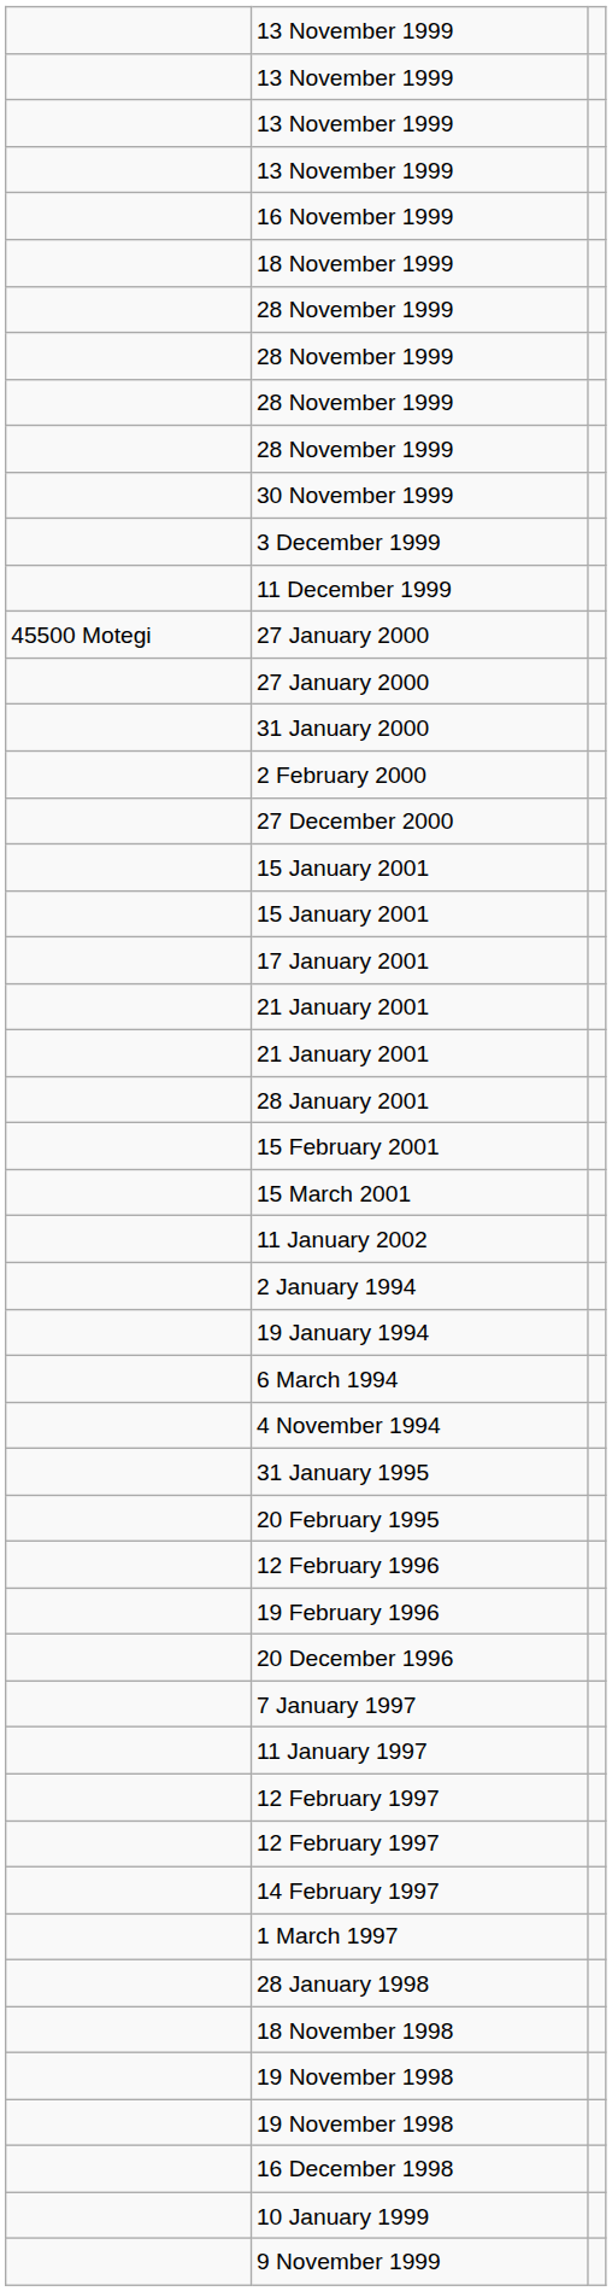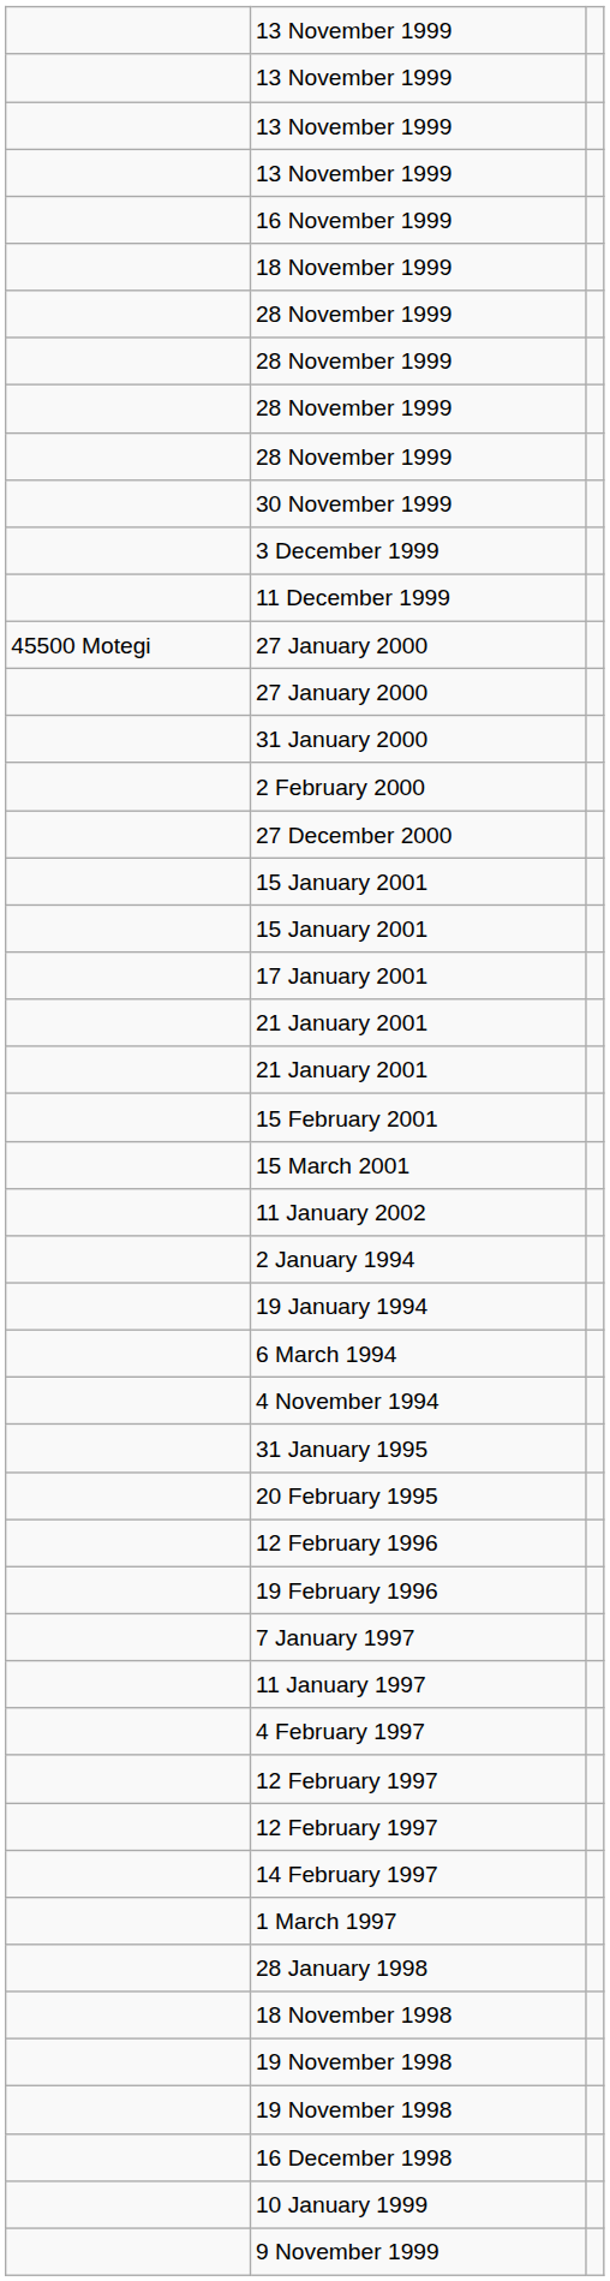 <table class="wikitable" style="font-size: 89%; float: left; width: 26em; margin-right: 1em; height: 1400px">
 <tr>
 <td></td>
 <td>13 November 1999</td>
 <td></td>
 </tr>
 <tr>
 <td></td>
 <td>13 November 1999</td>
 <td></td>
 </tr>
 <tr>
 <td></td>
 <td>13 November 1999</td>
 <td></td>
 </tr>
 <tr>
 <td></td>
 <td>13 November 1999</td>
 <td></td>
 </tr>
 <tr>
 <td></td>
 <td>16 November 1999</td>
 <td></td>
 </tr>
 <tr>
 <td></td>
 <td>18 November 1999</td>
 <td></td>
 </tr>
 <tr>
 <td></td>
 <td>28 November 1999</td>
 <td></td>
 </tr>
 <tr>
 <td></td>
 <td>28 November 1999</td>
 <td></td>
 </tr>
 <tr>
 <td></td>
 <td>28 November 1999</td>
 <td></td>
 </tr>
 <tr>
 <td></td>
 <td>28 November 1999</td>
 <td></td>
 </tr>
 <tr>
 <td></td>
 <td>30 November 1999</td>
 <td></td>
 </tr>
 <tr>
 <td></td>
 <td>3 December 1999</td>
 <td></td>
 </tr>
 <tr>
 <td></td>
 <td>11 December 1999</td>
 <td></td>
 </tr>
 <tr>
 <td>45500 Motegi</td>
 <td>27 January 2000</td>
 <td></td>
 </tr>
 <tr>
 <td></td>
 <td>27 January 2000</td>
 <td></td>
 </tr>
 <tr>
 <td></td>
 <td>31 January 2000</td>
 <td></td>
 </tr>
 <tr>
 <td></td>
 <td>2 February 2000</td>
 <td></td>
 </tr>
 <tr>
 <td></td>
 <td>27 December 2000</td>
 <td></td>
 </tr>
 <tr>
 <td></td>
 <td>15 January 2001</td>
 <td></td>
 </tr>
 <tr>
 <td></td>
 <td>15 January 2001</td>
 <td></td>
 </tr>
 <tr>
 <td></td>
 <td>17 January 2001</td>
 <td></td>
 </tr>
 <tr>
 <td></td>
 <td>21 January 2001</td>
 <td></td>
 </tr>
 <tr>
 <td></td>
 <td>21 January 2001</td>
 <td></td>
 </tr>
 <tr>
 <td></td>
-<td>28 January 2001</td>
-<td></td>
-</tr>
-<tr>
-<td></td>
 <td>15 February 2001</td>
 <td></td>
 </tr>
 <tr>
 <td></td>
 <td>15 March 2001</td>
 <td></td>
 </tr>
 <tr>
 <td></td>
 <td>11 January 2002</td>
 <td></td>
 </tr>
 <tr>
 <td></td>
 <td>2 January 1994</td>
 <td></td>
 </tr>
 <tr>
 <td></td>
 <td>19 January 1994</td>
 <td></td>
 </tr>
 <tr>
 <td></td>
 <td>6 March 1994</td>
 <td></td>
 </tr>
 <tr>
 <td></td>
 <td>4 November 1994</td>
 <td></td>
 </tr>
 <tr>
 <td></td>
 <td>31 January 1995</td>
 <td></td>
 </tr>
 <tr>
 <td></td>
 <td>20 February 1995</td>
 <td></td>
 </tr>
 <tr>
 <td></td>
 <td>12 February 1996</td>
 <td></td>
 </tr>
 <tr>
 <td></td>
 <td>19 February 1996</td>
 <td></td>
 </tr>
 <tr>
 <td></td>
-<td>20 December 1996</td>
-<td></td>
-</tr>
-<tr>
-<td></td>
 <td>7 January 1997</td>
 <td></td>
 </tr>
 <tr>
 <td></td>
 <td>11 January 1997</td>
+<td></td>
+</tr>
+<tr>
+<td></td>
+<td>4 February 1997</td>
 <td></td>
 </tr>
 <tr>
 <td></td>
 <td>12 February 1997</td>
 <td></td>
 </tr>
 <tr>
 <td></td>
 <td>12 February 1997</td>
 <td></td>
 </tr>
 <tr>
 <td></td>
 <td>14 February 1997</td>
 <td></td>
 </tr>
 <tr>
 <td></td>
 <td>1 March 1997</td>
 <td></td>
 </tr>
 <tr>
 <td></td>
 <td>28 January 1998</td>
 <td></td>
 </tr>
 <tr>
 <td></td>
 <td>18 November 1998</td>
 <td></td>
 </tr>
 <tr>
 <td></td>
 <td>19 November 1998</td>
 <td></td>
 </tr>
 <tr>
 <td></td>
 <td>19 November 1998</td>
 <td></td>
 </tr>
 <tr>
 <td></td>
 <td>16 December 1998</td>
 <td></td>
 </tr>
 <tr>
 <td></td>
 <td>10 January 1999</td>
 <td></td>
 </tr>
 <tr>
 <td></td>
 <td>9 November 1999</td>
 <td></td>
 </tr>
 </table>
